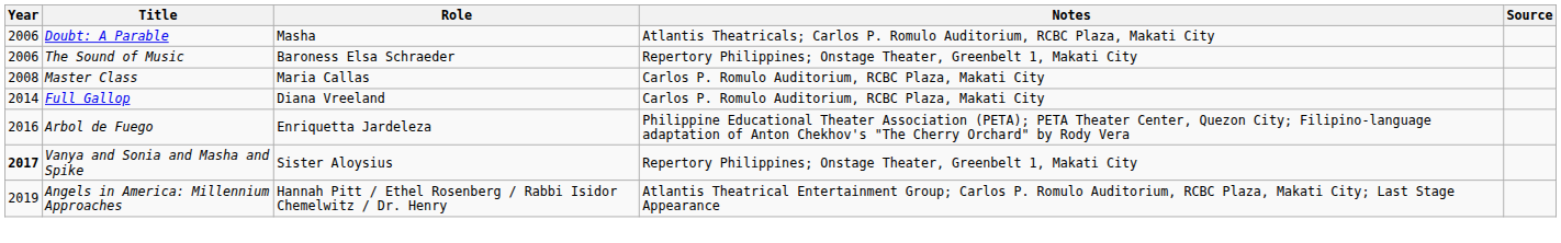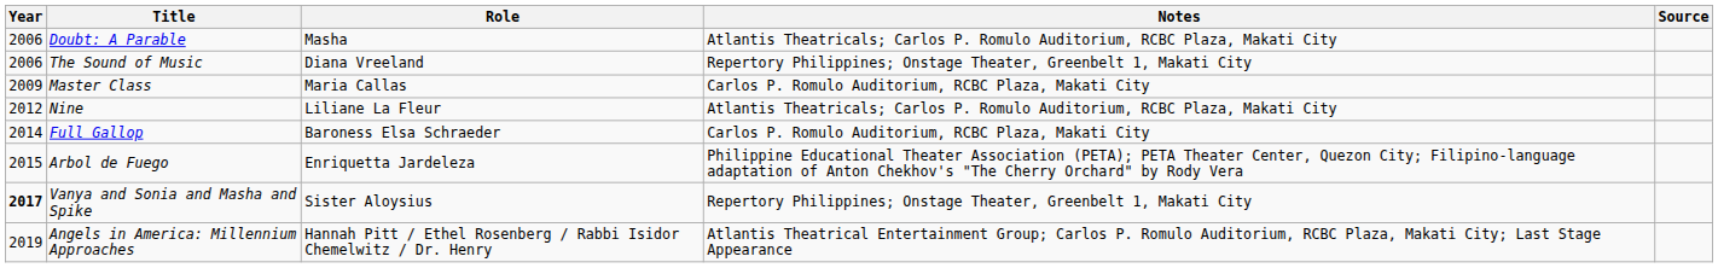 <table class="wikitable sortable" >
 <tr>
 <th>Year</th>
 <th>Title</th>
 <th>Role</th>
 <th class="unsortable">Notes </th>
 <th class="unsortable">Source </th>
 </tr>
 <tr>
 <td>2006</td>
 <td><em><a href='#'>Doubt: A Parable</a></em></td>
 <td>Masha</td>
 <td>Atlantis Theatricals; Carlos P. Romulo Auditorium, RCBC Plaza, Makati City</td>
 <td></td>
 </tr>
 <tr>
 <td>2006</td>
 <td><em>The Sound of Music</em></td>
-<td>Baroness Elsa Schraeder</td>
+<td>Diana Vreeland</td>
 <td>Repertory Philippines; Onstage Theater, Greenbelt 1, Makati City</td>
 <td></td>
 </tr>
 <tr>
-<td>2008</td>
+<td>2009</td>
 <td><em>Master Class</em></td>
 <td>Maria Callas</td>
 <td>Carlos P. Romulo Auditorium, RCBC Plaza, Makati City</td>
 <td></td>
 </tr>
 <tr>
+<td>2012</td>
+<td><em>Nine</em></td>
+<td>Liliane La Fleur</td>
+<td>Atlantis Theatricals; Carlos P. Romulo Auditorium, RCBC Plaza, Makati City</td>
+<td></td>
+</tr>
+<tr>
 <td>2014</td>
 <td><em><a href='#'>Full Gallop</a></em></td>
-<td>Diana Vreeland</td>
+<td>Baroness Elsa Schraeder</td>
 <td>Carlos P. Romulo Auditorium, RCBC Plaza, Makati City</td>
 <td></td>
 </tr>
 <tr>
-<td>2016</td>
+<td>2015</td>
 <td><em>Arbol de Fuego</em></td>
 <td>Enriquetta Jardeleza</td>
 <td>Philippine Educational Theater Association (PETA); PETA Theater Center, Quezon City; Filipino-language adaptation of Anton Chekhov's "The Cherry Orchard" by Rody Vera</td>
 <td></td>
 </tr>
 <tr>
 <td><strong>2017</strong></td>
 <td><em>Vanya and Sonia and Masha and Spike</em></td>
 <td>Sister Aloysius</td>
 <td>Repertory Philippines; Onstage Theater, Greenbelt 1, Makati City</td>
 <td></td>
 </tr>
 <tr>
 <td>2019</td>
 <td><em>Angels in America: Millennium Approaches</em></td>
 <td>Hannah Pitt / Ethel Rosenberg / Rabbi Isidor Chemelwitz / Dr. Henry</td>
 <td>Atlantis Theatrical Entertainment Group; Carlos P. Romulo Auditorium, RCBC Plaza, Makati City; Last Stage Appearance</td>
 <td></td>
 </tr>
 </table>
